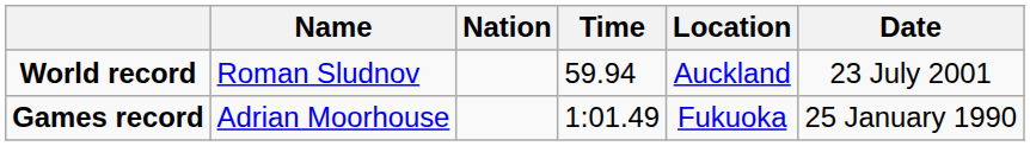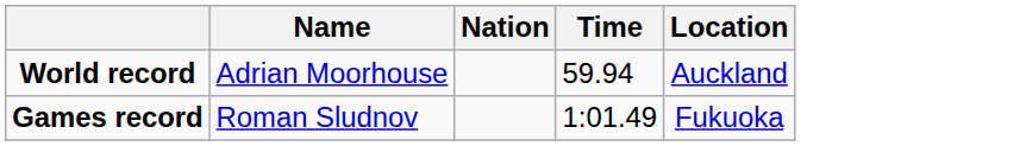 <table class=wikitable style=text-align:center>
 <tr>
 <th></th>
 <th>Name</th>
 <th>Nation</th>
 <th>Time</th>
 <th>Location</th>
-<th>Date</th>
 </tr>
 <tr>
 <td><strong>World record</strong></td>
-<td align=left><a href='#'>Roman Sludnov</a></td>
+<td align=left><a href='#'>Adrian Moorhouse</a></td>
 <td align=left></td>
 <td align=left>59.94</td>
 <td><a href='#'>Auckland</a></td>
-<td>23 July 2001</td>
 </tr>
 <tr>
 <td><strong>Games record</strong></td>
-<td align=left><a href='#'>Adrian Moorhouse</a></td>
+<td align=left><a href='#'>Roman Sludnov</a></td>
 <td align=left></td>
 <td align=left>1:01.49</td>
 <td><a href='#'>Fukuoka</a></td>
-<td>25 January 1990</td>
 </tr>
 </table>
